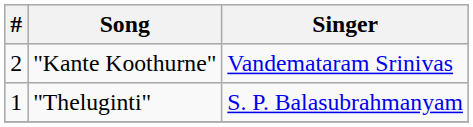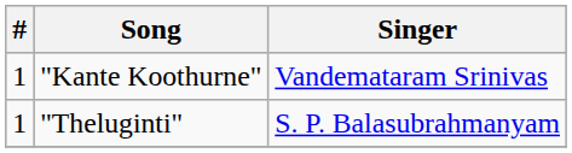 <table class="wikitable" style="font-size:95%;">
 <tr>
 <th>#</th>
 <th>Song</th>
 <th>Singer</th>
 </tr>
 <tr>
-<td>2</td>
+<td>1</td>
 <td>"Kante Koothurne"</td>
 <td><a href='#'>Vandemataram Srinivas</a></td>
 </tr>
 <tr>
 <td>1</td>
 <td>"Theluginti"</td>
 <td><a href='#'>S. P. Balasubrahmanyam</a></td>
 </tr>
 <tr>
 </tr>
 </table>
